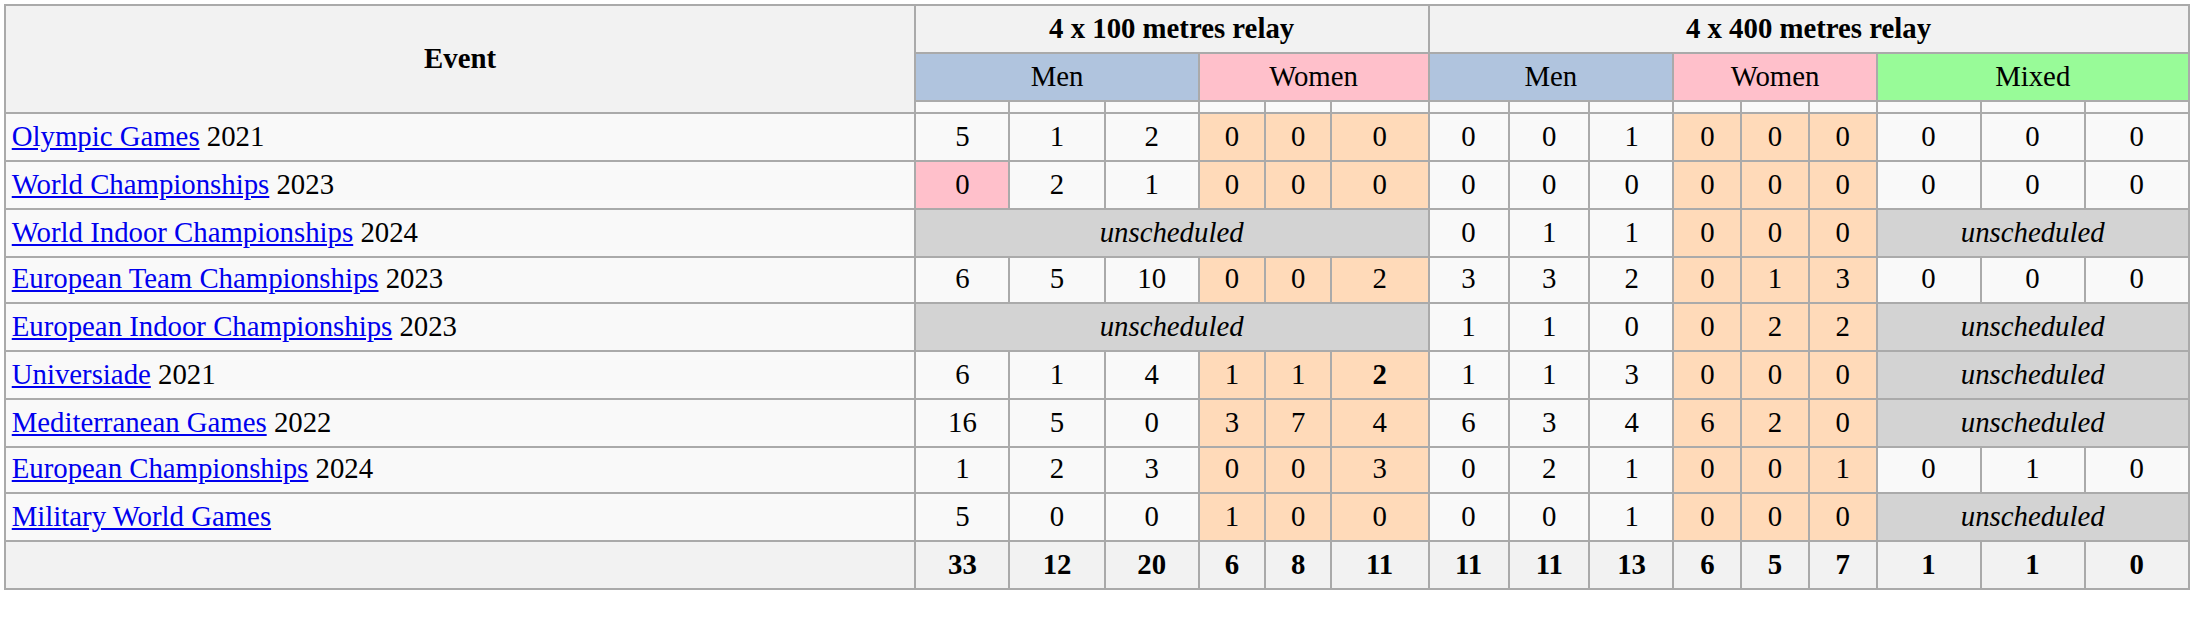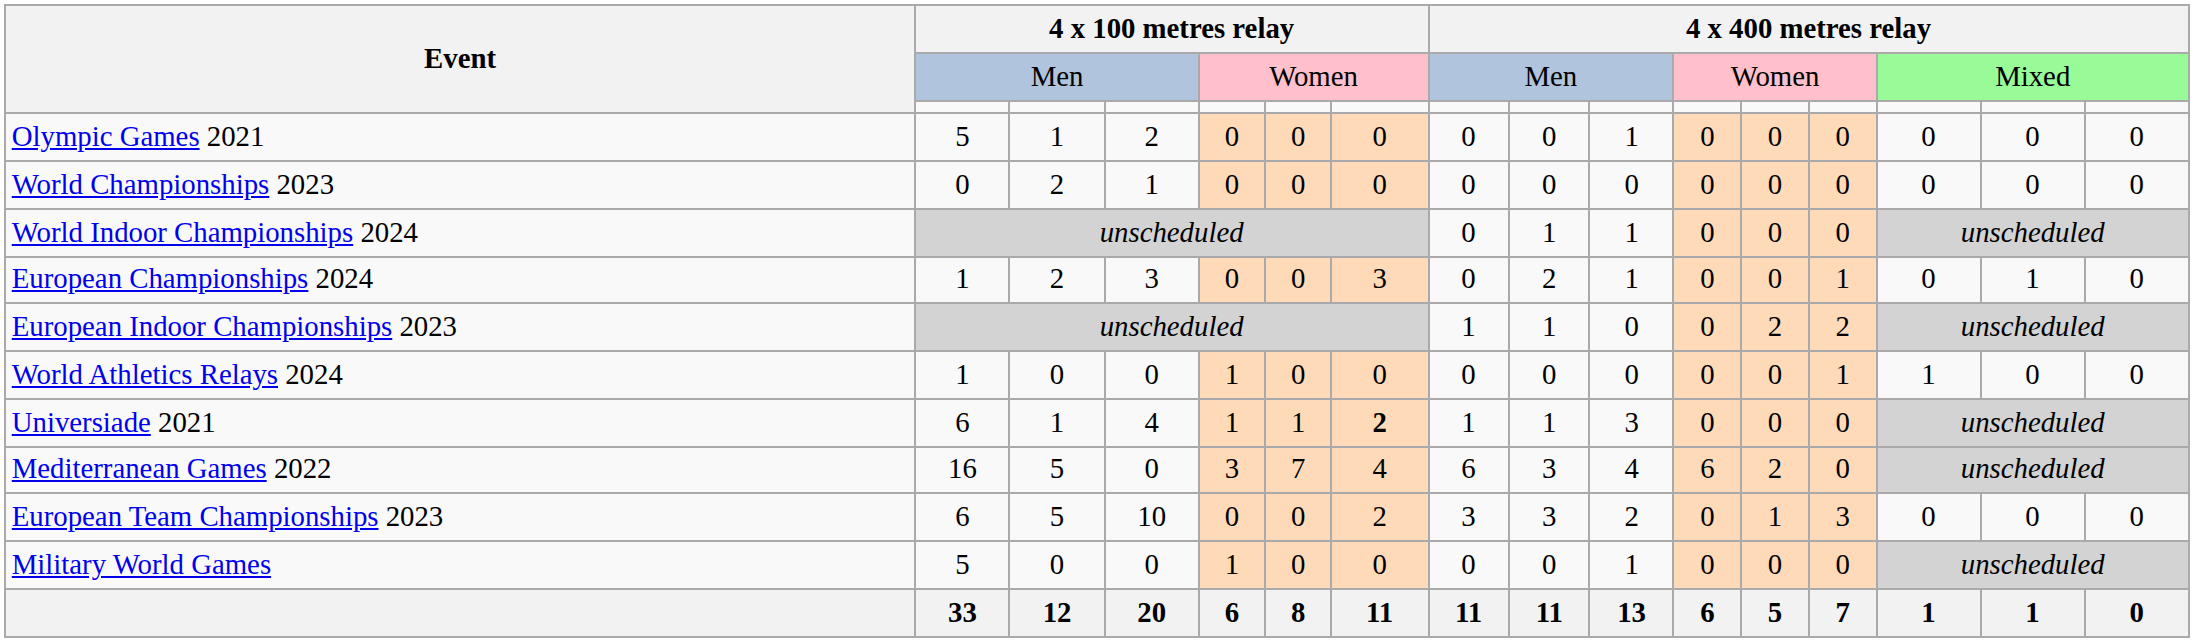 <table class="wikitable" width=69% style="font-size:90%; text-align:center;">
 <tr>
 <th rowspan=3>Event</th>
 <th colspan=6>4 x 100 metres relay</th>
 <th colspan=9>4 x 400 metres relay</th>
 </tr>
 <tr>
 <td colspan=3 bgcolor=LightSteelBlue>Men</td>
 <td colspan=3 bgcolor=pink>Women</td>
 <td colspan=3 bgcolor=LightSteelBlue>Men</td>
 <td colspan=3 bgcolor=pink>Women</td>
 <td colspan=3 bgcolor=palegreen>Mixed</td>
 </tr>
 <tr>
 <td></td>
 <td></td>
 <td></td>
 <td></td>
 <td></td>
 <td></td>
 <td></td>
 <td></td>
 <td></td>
 <td></td>
 <td></td>
 <td></td>
 <td></td>
 <td></td>
 <td></td>
 </tr>
 <tr>
 <td align=left><a href='#'>Olympic Games</a>  2021</td>
 <td>5</td>
 <td>1</td>
 <td>2</td>
 <td bgcolor=PeachPuff>0</td>
 <td bgcolor=PeachPuff>0</td>
 <td bgcolor=PeachPuff>0</td>
 <td>0</td>
 <td>0</td>
 <td>1</td>
 <td bgcolor=PeachPuff>0</td>
 <td bgcolor=PeachPuff>0</td>
 <td bgcolor=PeachPuff>0</td>
 <td>0</td>
 <td>0</td>
 <td>0</td>
 </tr>
 <tr>
 <td align=left><a href='#'>World Championships</a>  2023</td>
-<td style="background: pink;">0</td>
+<td>0</td>
 <td>2</td>
 <td>1</td>
 <td bgcolor=PeachPuff>0</td>
 <td bgcolor=PeachPuff>0</td>
 <td bgcolor=PeachPuff>0</td>
 <td>0</td>
 <td>0</td>
 <td>0</td>
 <td bgcolor=PeachPuff>0</td>
 <td bgcolor=PeachPuff>0</td>
 <td bgcolor=PeachPuff>0</td>
 <td>0</td>
 <td>0</td>
 <td>0</td>
 </tr>
 <tr>
 <td align=left><a href='#'>World Indoor Championships</a>  2024</td>
 <td bgcolor=lightgrey colspan=6><em>unscheduled</em></td>
 <td>0</td>
 <td>1</td>
 <td>1</td>
 <td bgcolor=PeachPuff>0</td>
 <td bgcolor=PeachPuff>0</td>
 <td bgcolor=PeachPuff>0</td>
 <td bgcolor=lightgrey colspan=3><em>unscheduled</em></td>
 </tr>
 <tr>
-<td align=left><a href='#'>European Team Championships</a>  2023</td>
-<td>6</td>
-<td>5</td>
-<td>10</td>
+<td align=left><a href='#'>European Championships</a>  2024</td>
+<td>1</td>
+<td>2</td>
+<td>3</td>
 <td bgcolor=PeachPuff>0</td>
 <td bgcolor=PeachPuff>0</td>
-<td bgcolor=PeachPuff>2</td>
-<td>3</td>
-<td>3</td>
+<td bgcolor=PeachPuff>3</td>
+<td>0</td>
 <td>2</td>
+<td>1</td>
+<td bgcolor=PeachPuff>0</td>
 <td bgcolor=PeachPuff>0</td>
 <td bgcolor=PeachPuff>1</td>
-<td bgcolor=PeachPuff>3</td>
 <td>0</td>
-<td>0</td>
+<td>1</td>
 <td>0</td>
 </tr>
 <tr>
 <td align=left><a href='#'>European Indoor Championships</a>  2023</td>
 <td bgcolor=lightgrey colspan=6><em>unscheduled</em></td>
 <td>1</td>
 <td>1</td>
 <td>0</td>
 <td bgcolor=PeachPuff>0</td>
 <td bgcolor=PeachPuff>2</td>
 <td bgcolor=PeachPuff>2</td>
 <td bgcolor=lightgrey colspan=3><em>unscheduled</em></td>
+</tr>
+<tr>
+<td align=left><a href='#'>World Athletics Relays</a>  2024</td>
+<td>1</td>
+<td>0</td>
+<td>0</td>
+<td bgcolor=PeachPuff>1</td>
+<td bgcolor=PeachPuff>0</td>
+<td bgcolor=PeachPuff>0</td>
+<td>0</td>
+<td>0</td>
+<td>0</td>
+<td bgcolor=PeachPuff>0</td>
+<td bgcolor=PeachPuff>0</td>
+<td bgcolor=PeachPuff>1</td>
+<td>1</td>
+<td>0</td>
+<td>0</td>
 </tr>
 <tr>
 <td align=left><a href='#'>Universiade</a>  2021</td>
 <td>6</td>
 <td>1</td>
 <td>4</td>
 <td bgcolor=PeachPuff>1</td>
 <td bgcolor=PeachPuff>1</td>
 <td bgcolor=PeachPuff><strong>2</strong></td>
 <td>1</td>
 <td>1</td>
 <td>3</td>
 <td bgcolor=PeachPuff>0</td>
 <td bgcolor=PeachPuff>0</td>
 <td bgcolor=PeachPuff>0</td>
 <td bgcolor=lightgrey colspan=3><em>unscheduled</em></td>
 </tr>
 <tr>
 <td align=left><a href='#'>Mediterranean Games</a>  2022</td>
 <td>16</td>
 <td>5</td>
 <td>0</td>
 <td bgcolor=PeachPuff>3</td>
 <td bgcolor=PeachPuff>7</td>
 <td bgcolor=PeachPuff>4</td>
 <td>6</td>
 <td>3</td>
 <td>4</td>
 <td bgcolor=PeachPuff>6</td>
 <td bgcolor=PeachPuff>2</td>
 <td bgcolor=PeachPuff>0</td>
 <td bgcolor=lightgrey colspan=3><em>unscheduled</em></td>
 </tr>
 <tr>
-<td align=left><a href='#'>European Championships</a>  2024</td>
-<td>1</td>
-<td>2</td>
-<td>3</td>
+<td align=left><a href='#'>European Team Championships</a>  2023</td>
+<td>6</td>
+<td>5</td>
+<td>10</td>
 <td bgcolor=PeachPuff>0</td>
 <td bgcolor=PeachPuff>0</td>
+<td bgcolor=PeachPuff>2</td>
+<td>3</td>
+<td>3</td>
+<td>2</td>
+<td bgcolor=PeachPuff>0</td>
+<td bgcolor=PeachPuff>1</td>
 <td bgcolor=PeachPuff>3</td>
 <td>0</td>
-<td>2</td>
-<td>1</td>
-<td bgcolor=PeachPuff>0</td>
-<td bgcolor=PeachPuff>0</td>
-<td bgcolor=PeachPuff>1</td>
 <td>0</td>
-<td>1</td>
 <td>0</td>
 </tr>
 <tr>
 <td align=left><a href='#'>Military World Games</a> </td>
 <td>5</td>
 <td>0</td>
 <td>0</td>
 <td bgcolor=PeachPuff>1</td>
 <td bgcolor=PeachPuff>0</td>
 <td bgcolor=PeachPuff>0</td>
 <td>0</td>
 <td>0</td>
 <td>1</td>
 <td bgcolor=PeachPuff>0</td>
 <td bgcolor=PeachPuff>0</td>
 <td bgcolor=PeachPuff>0</td>
 <td bgcolor=lightgrey colspan=3><em>unscheduled</em></td>
 </tr>
 <tr>
 <th></th>
 <th>33</th>
 <th>12</th>
 <th>20</th>
 <th>6</th>
 <th>8</th>
 <th>11</th>
 <th>11</th>
 <th>11</th>
 <th>13</th>
 <th>6</th>
 <th>5</th>
 <th>7</th>
 <th>1</th>
 <th>1</th>
 <th>0</th>
 </tr>
 </table>
